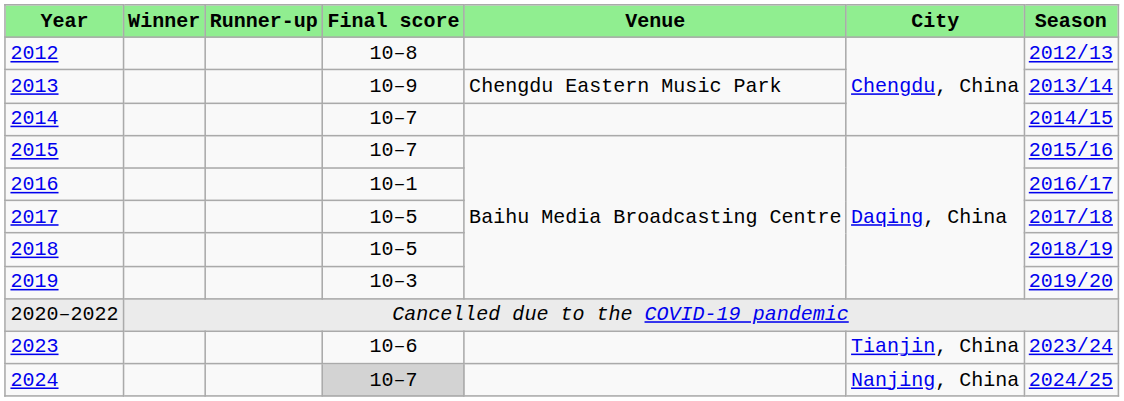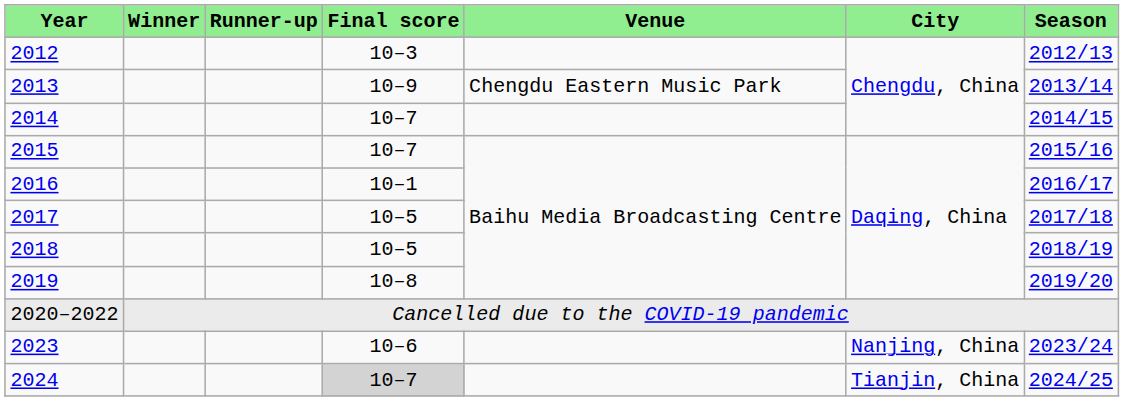 <table class="wikitable" style="margin: auto">
 <tr>
 <th style="text-align: center; background-color: #90EE90">Year</th>
 <th style="text-align: center; background-color: #90EE90">Winner</th>
 <th style="text-align: center; background-color: #90EE90">Runner-up</th>
 <th style="text-align: center; background-color: #90EE90">Final score</th>
 <th style="text-align: center; background-color: #90EE90">Venue</th>
 <th style="text-align: center; background-color: #90EE90">City</th>
 <th style="text-align: center; background-color: #90EE90">Season</th>
 </tr>
 <tr>
 <td><a href='#'>2012</a></td>
 <td></td>
 <td></td>
-<td style="text-align: center">10–8</td>
+<td style="text-align: center">10–3</td>
 <td></td>
 <td rowspan=3><a href='#'>Chengdu</a>, China</td>
 <td><a href='#'>2012/13</a></td>
 </tr>
 <tr>
 <td><a href='#'>2013</a></td>
 <td></td>
 <td></td>
 <td style="text-align: center">10–9</td>
 <td>Chengdu Eastern Music Park</td>
 <td><a href='#'>2013/14</a></td>
 </tr>
 <tr>
 <td><a href='#'>2014</a></td>
 <td></td>
 <td></td>
 <td style="text-align: center">10–7</td>
 <td></td>
 <td><a href='#'>2014/15</a></td>
 </tr>
 <tr>
 <td><a href='#'>2015</a></td>
 <td></td>
 <td></td>
 <td style="text-align: center">10–7</td>
 <td rowspan=5>Baihu Media Broadcasting Centre</td>
 <td rowspan=5><a href='#'>Daqing</a>, China</td>
 <td><a href='#'>2015/16</a></td>
 </tr>
 <tr>
 <td><a href='#'>2016</a></td>
 <td></td>
 <td></td>
 <td style="text-align: center">10–1</td>
 <td><a href='#'>2016/17</a></td>
 </tr>
 <tr>
 <td><a href='#'>2017</a></td>
 <td></td>
 <td></td>
 <td style="text-align: center">10–5</td>
 <td><a href='#'>2017/18</a></td>
 </tr>
 <tr>
 <td><a href='#'>2018</a></td>
 <td></td>
 <td></td>
 <td style="text-align: center">10–5</td>
 <td><a href='#'>2018/19</a></td>
 </tr>
 <tr>
 <td><a href='#'>2019</a></td>
 <td></td>
 <td></td>
-<td style="text-align: center">10–3</td>
+<td style="text-align: center">10–8</td>
 <td><a href='#'>2019/20</a></td>
 </tr>
 <tr style="background-color: #ebebeb">
 <td>2020–2022</td>
 <td colspan=6 style="text-align: center"><em>Cancelled due to the <a href='#'>COVID-19 pandemic</a></em></td>
 </tr>
 <tr>
 <td><a href='#'>2023</a></td>
 <td></td>
 <td></td>
 <td style="text-align: center">10–6</td>
 <td></td>
-<td><a href='#'>Tianjin</a>, China</td>
+<td><a href='#'>Nanjing</a>, China</td>
 <td><a href='#'>2023/24</a></td>
 </tr>
 <tr>
 <td><a href='#'>2024</a></td>
 <td></td>
 <td></td>
 <td style="background: lightgrey; text-align: center">10–7</td>
 <td></td>
-<td><a href='#'>Nanjing</a>, China</td>
+<td><a href='#'>Tianjin</a>, China</td>
 <td><a href='#'>2024/25</a></td>
 </tr>
 </table>
